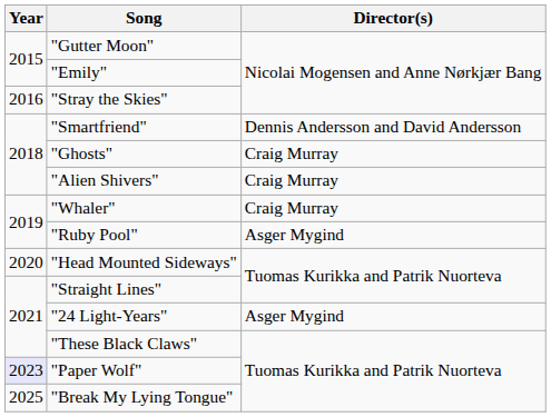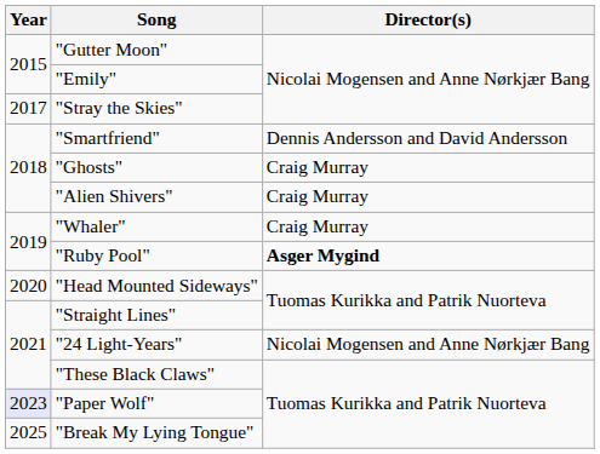 <table class="wikitable">
 <tr>
 <th>Year</th>
 <th>Song</th>
 <th>Director(s)</th>
 </tr>
 <tr>
 <td rowspan="2">2015</td>
 <td>"Gutter Moon"</td>
 <td rowspan="3">Nicolai Mogensen and Anne Nørkjær Bang</td>
 </tr>
 <tr>
 <td>"Emily"</td>
 </tr>
 <tr>
-<td>2016</td>
+<td>2017</td>
 <td>"Stray the Skies"</td>
 </tr>
 <tr>
 <td rowspan="3">2018</td>
 <td>"Smartfriend"</td>
 <td>Dennis Andersson and David Andersson</td>
 </tr>
 <tr>
 <td>"Ghosts"</td>
 <td>Craig Murray</td>
 </tr>
 <tr>
 <td>"Alien Shivers"</td>
 <td>Craig Murray</td>
 </tr>
 <tr>
 <td rowspan="2">2019</td>
 <td>"Whaler"</td>
 <td>Craig Murray</td>
 </tr>
 <tr>
 <td>"Ruby Pool"</td>
-<td>Asger Mygind</td>
+<td><strong>Asger Mygind</strong></td>
 </tr>
 <tr>
 <td>2020</td>
 <td>"Head Mounted Sideways"</td>
 <td rowspan="2">Tuomas Kurikka and Patrik Nuorteva</td>
 </tr>
 <tr>
 <td rowspan="3">2021</td>
 <td>"Straight Lines"</td>
 </tr>
 <tr>
 <td>"24 Light-Years"</td>
-<td>Asger Mygind</td>
+<td>Nicolai Mogensen and Anne Nørkjær Bang</td>
 </tr>
 <tr>
 <td>"These Black Claws"</td>
 <td rowspan="3">Tuomas Kurikka and Patrik Nuorteva</td>
 </tr>
 <tr>
 <td style="background: lavender;">2023</td>
 <td>"Paper Wolf"</td>
 </tr>
 <tr>
 <td>2025</td>
 <td>"Break My Lying Tongue"</td>
 </tr>
 </table>
